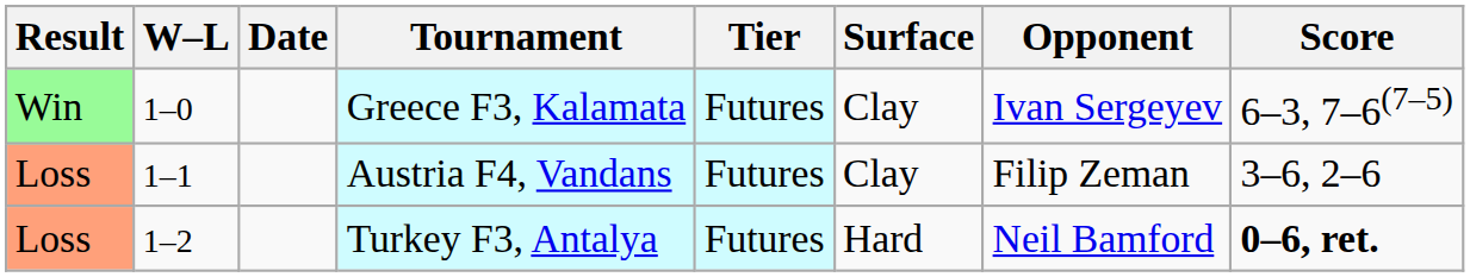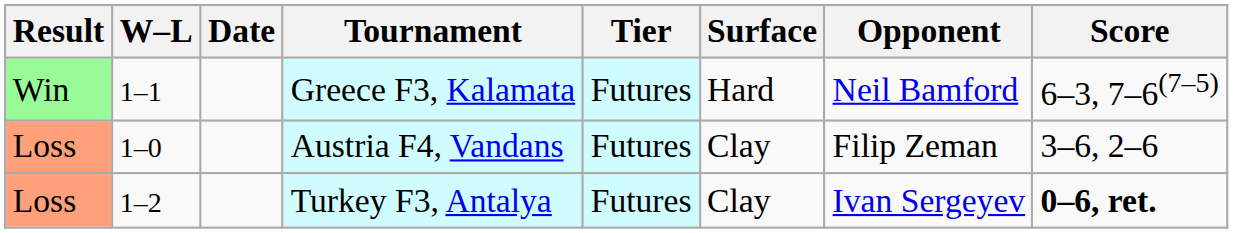 <table class="sortable wikitable">
 <tr>
 <th>Result</th>
 <th class="unsortable">W–L</th>
 <th>Date</th>
 <th>Tournament</th>
 <th>Tier</th>
 <th>Surface</th>
 <th>Opponent</th>
 <th class="unsortable">Score</th>
 </tr>
 <tr>
 <td style="background:#98fb98;">Win</td>
-<td><small>1–0</small></td>
+<td><small>1–1</small></td>
 <td></td>
 <td style="background:#cffcff;">Greece F3, <a href='#'>Kalamata</a></td>
 <td style="background:#cffcff;">Futures</td>
-<td>Clay</td>
-<td> <a href='#'>Ivan Sergeyev</a></td>
+<td>Hard</td>
+<td> <a href='#'>Neil Bamford</a></td>
 <td>6–3, 7–6<sup>(7–5)</sup></td>
 </tr>
 <tr>
 <td style="background:#ffa07a;">Loss</td>
-<td><small>1–1</small></td>
+<td><small>1–0</small></td>
 <td></td>
 <td style="background:#cffcff;">Austria F4, <a href='#'>Vandans</a></td>
 <td style="background:#cffcff;">Futures</td>
 <td>Clay</td>
 <td> Filip Zeman</td>
 <td>3–6, 2–6</td>
 </tr>
 <tr>
 <td style="background:#ffa07a;">Loss</td>
 <td><small>1–2</small></td>
 <td></td>
 <td style="background:#cffcff;">Turkey F3, <a href='#'>Antalya</a></td>
 <td style="background:#cffcff;">Futures</td>
-<td>Hard</td>
-<td> <a href='#'>Neil Bamford</a></td>
+<td>Clay</td>
+<td> <a href='#'>Ivan Sergeyev</a></td>
 <td><strong>0–6, ret.</strong></td>
 </tr>
 </table>
